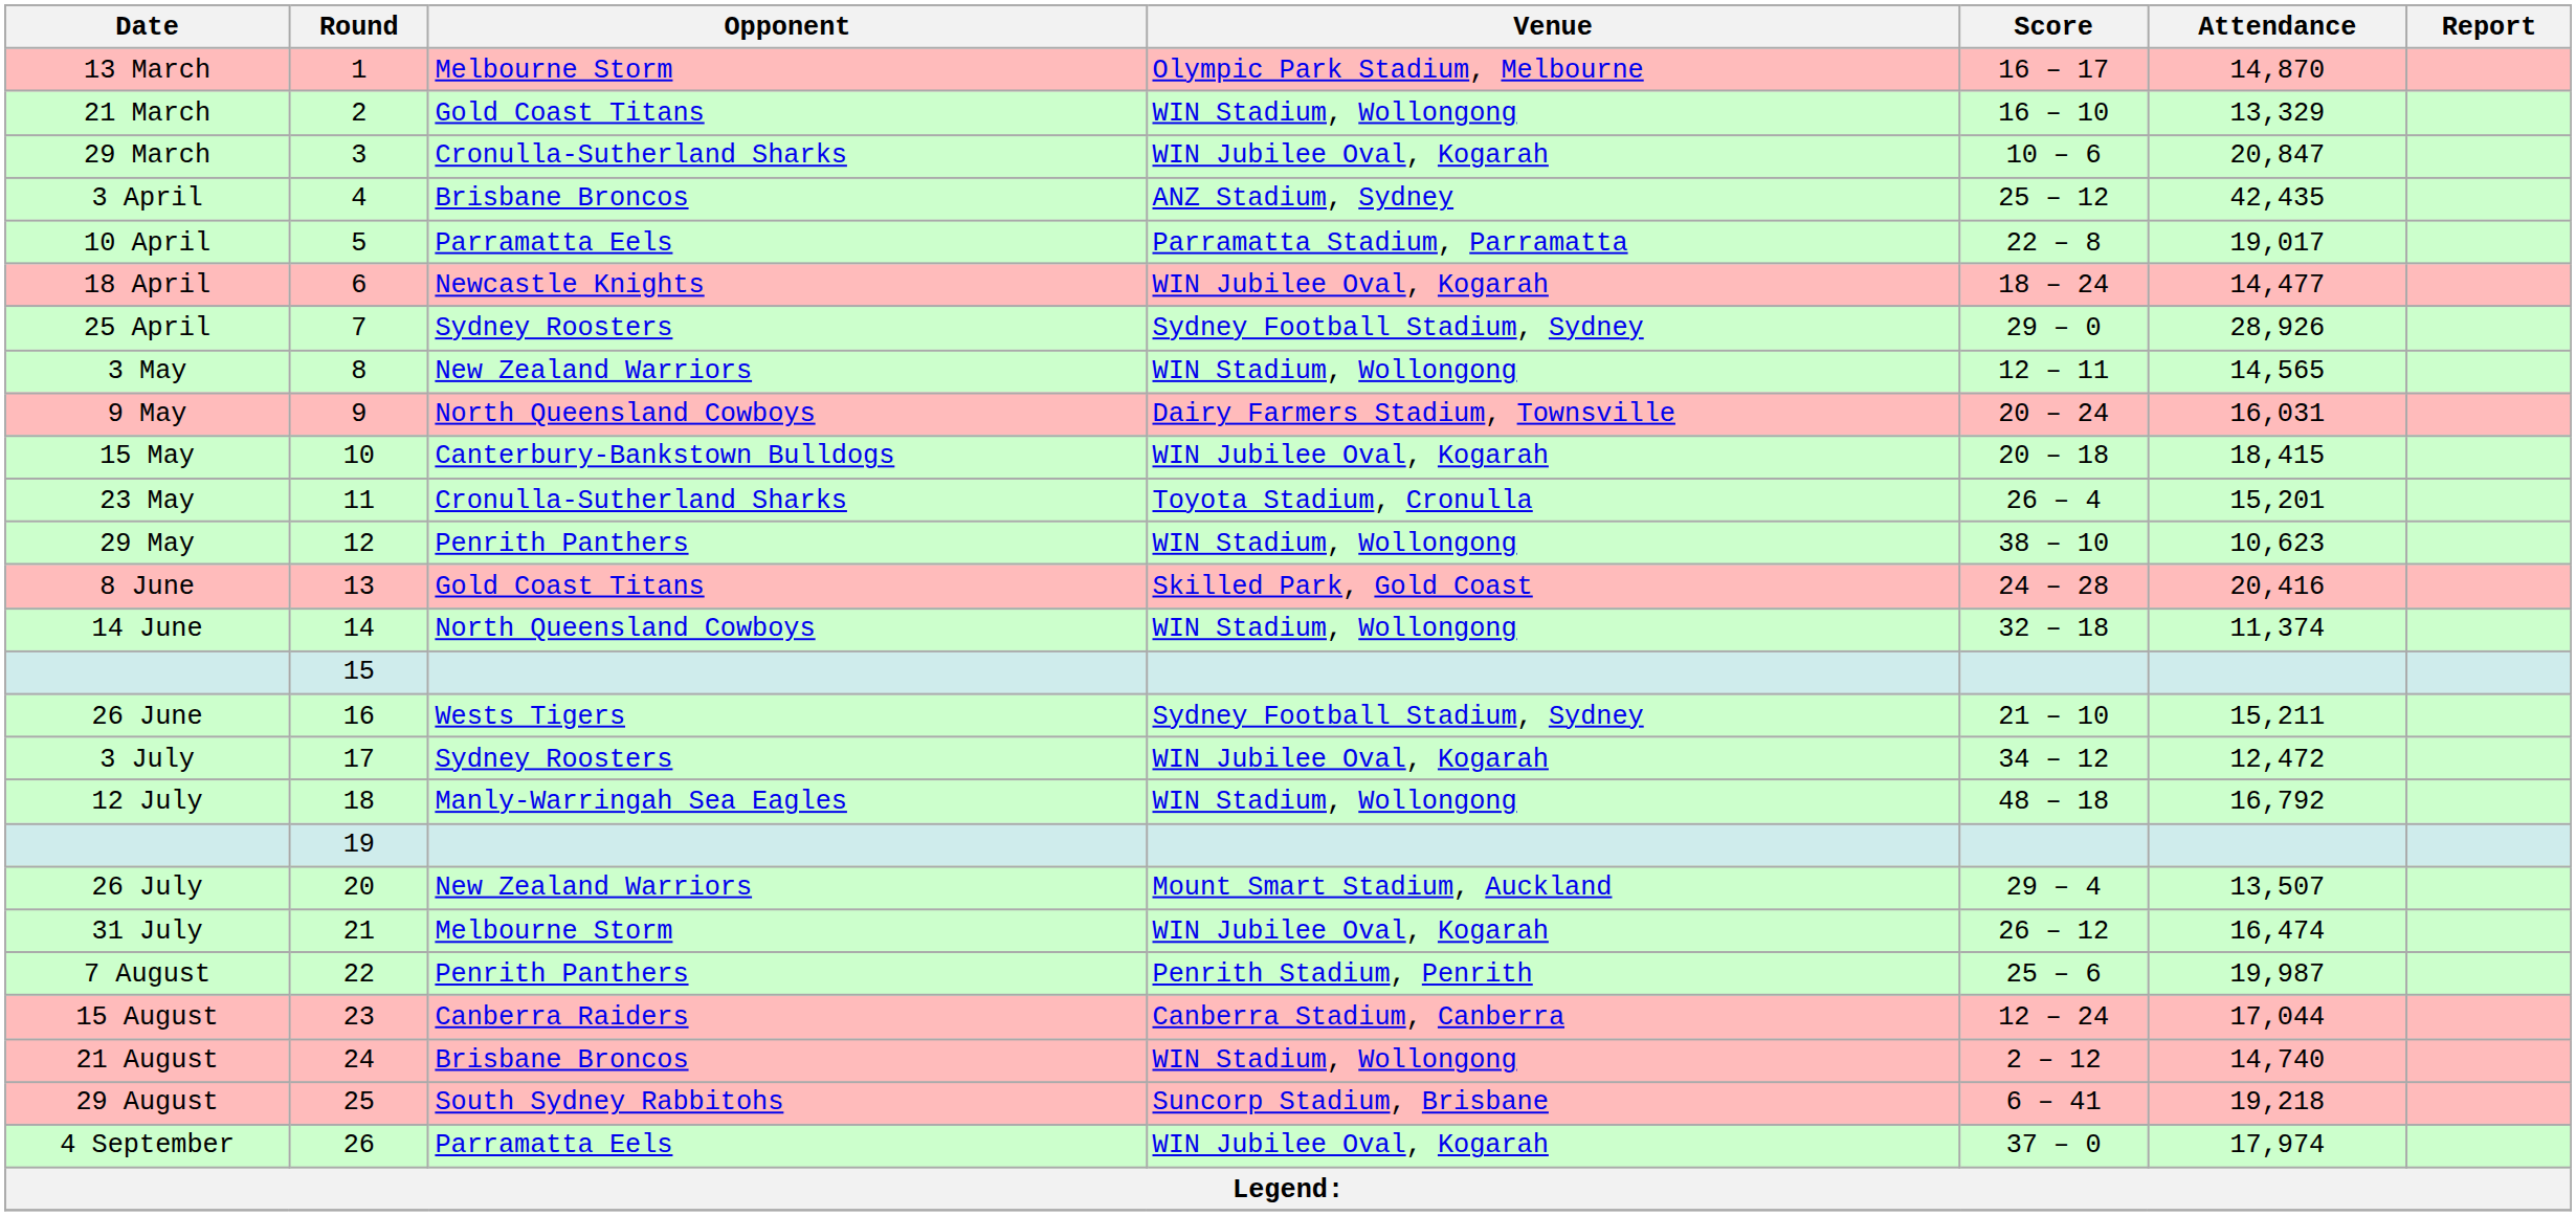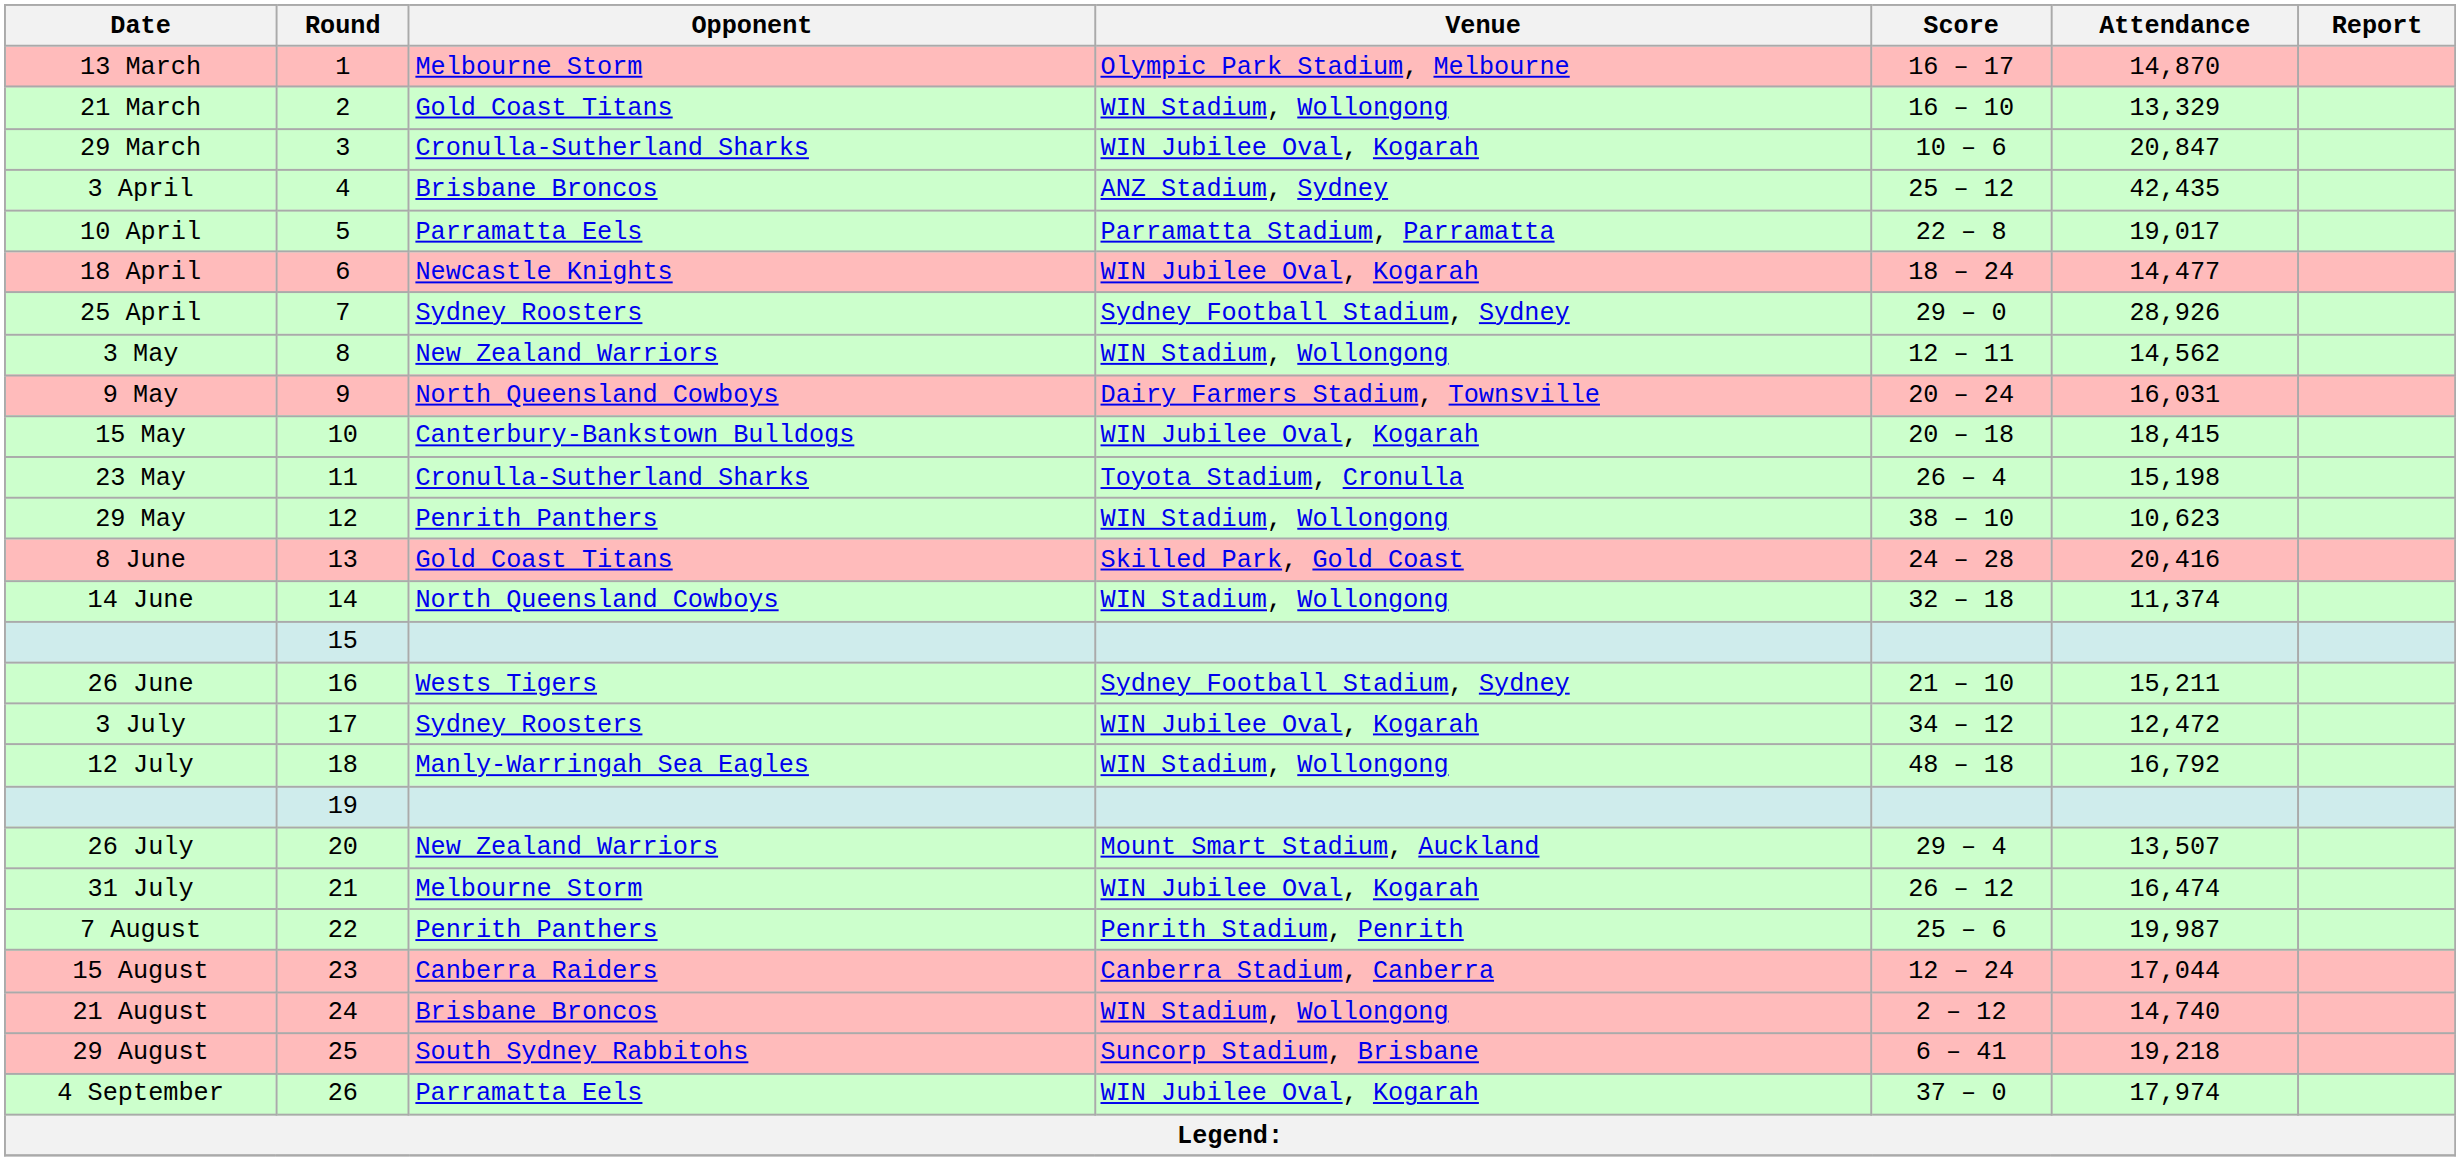 <table class="wikitable" style="font-size:100%;" width="100%">
 <tr>
 <th>Date</th>
 <th>Round</th>
 <th>Opponent</th>
 <th>Venue</th>
 <th>Score</th>
 <th>Attendance</th>
 <th>Report</th>
 </tr>
 <tr bgcolor=#FFBBBB>
 <td style="text-align:center;">13 March</td>
 <td style="text-align:center;">1</td>
 <td> <a href='#'>Melbourne Storm</a></td>
 <td><a href='#'>Olympic Park Stadium</a>, <a href='#'>Melbourne</a></td>
 <td style="text-align:center;">16 – 17</td>
 <td style="text-align:center;">14,870</td>
 <td style="text-align:center;"></td>
 </tr>
 <tr bgcolor=#CCFFCC>
 <td style="text-align:center;">21 March</td>
 <td style="text-align:center;">2</td>
 <td> <a href='#'>Gold Coast Titans</a></td>
 <td><a href='#'>WIN Stadium</a>, <a href='#'>Wollongong</a></td>
 <td style="text-align:center;">16 – 10</td>
 <td style="text-align:center;">13,329</td>
 <td style="text-align:center;"></td>
 </tr>
 <tr bgcolor=#CCFFCC>
 <td style="text-align:center;">29 March</td>
 <td style="text-align:center;">3</td>
 <td> <a href='#'>Cronulla-Sutherland Sharks</a></td>
 <td><a href='#'>WIN Jubilee Oval</a>, <a href='#'>Kogarah</a></td>
 <td style="text-align:center;">10 – 6</td>
 <td style="text-align:center;">20,847</td>
 <td style="text-align:center;"></td>
 </tr>
 <tr bgcolor=#CCFFCC>
 <td style="text-align:center;">3 April</td>
 <td style="text-align:center;">4</td>
 <td> <a href='#'>Brisbane Broncos</a></td>
 <td><a href='#'>ANZ Stadium</a>, <a href='#'>Sydney</a></td>
 <td style="text-align:center;">25 – 12</td>
 <td style="text-align:center;">42,435</td>
 <td style="text-align:center;"></td>
 </tr>
 <tr bgcolor=#CCFFCC>
 <td style="text-align:center;">10 April</td>
 <td style="text-align:center;">5</td>
 <td> <a href='#'>Parramatta Eels</a></td>
 <td><a href='#'>Parramatta Stadium</a>, <a href='#'>Parramatta</a></td>
 <td style="text-align:center;">22 – 8</td>
 <td style="text-align:center;">19,017</td>
 <td style="text-align:center;"></td>
 </tr>
 <tr bgcolor=#FFBBBB>
 <td style="text-align:center;">18 April</td>
 <td style="text-align:center;">6</td>
 <td> <a href='#'>Newcastle Knights</a></td>
 <td><a href='#'>WIN Jubilee Oval</a>, <a href='#'>Kogarah</a></td>
 <td style="text-align:center;">18 – 24</td>
 <td style="text-align:center;">14,477</td>
 <td style="text-align:center;"></td>
 </tr>
 <tr bgcolor=#CCFFCC>
 <td style="text-align:center;">25 April</td>
 <td style="text-align:center;">7</td>
 <td> <a href='#'>Sydney Roosters</a></td>
 <td><a href='#'>Sydney Football Stadium</a>, <a href='#'>Sydney</a></td>
 <td style="text-align:center;">29 – 0</td>
 <td style="text-align:center;">28,926</td>
 <td style="text-align:center;"></td>
 </tr>
 <tr bgcolor=#CCFFCC>
 <td style="text-align:center;">3 May</td>
 <td style="text-align:center;">8</td>
 <td> <a href='#'>New Zealand Warriors</a></td>
 <td><a href='#'>WIN Stadium</a>, <a href='#'>Wollongong</a></td>
 <td style="text-align:center;">12 – 11</td>
-<td style="text-align:center;">14,565</td>
+<td style="text-align:center;">14,562</td>
 <td style="text-align:center;"></td>
 </tr>
 <tr bgcolor=#FFBBBB>
 <td style="text-align:center;">9 May</td>
 <td style="text-align:center;">9</td>
 <td> <a href='#'>North Queensland Cowboys</a></td>
 <td><a href='#'>Dairy Farmers Stadium</a>, <a href='#'>Townsville</a></td>
 <td style="text-align:center;">20 – 24</td>
 <td style="text-align:center;">16,031</td>
 <td style="text-align:center;"></td>
 </tr>
 <tr bgcolor=#CCFFCC>
 <td style="text-align:center;">15 May</td>
 <td style="text-align:center;">10</td>
 <td> <a href='#'>Canterbury-Bankstown Bulldogs</a></td>
 <td><a href='#'>WIN Jubilee Oval</a>, <a href='#'>Kogarah</a></td>
 <td style="text-align:center;">20 – 18</td>
 <td style="text-align:center;">18,415</td>
 <td style="text-align:center;"></td>
 </tr>
 <tr bgcolor=#CCFFCC>
 <td style="text-align:center;">23 May</td>
 <td style="text-align:center;">11</td>
 <td> <a href='#'>Cronulla-Sutherland Sharks</a></td>
 <td><a href='#'>Toyota Stadium</a>, <a href='#'>Cronulla</a></td>
 <td style="text-align:center;">26 – 4</td>
-<td style="text-align:center;">15,201</td>
+<td style="text-align:center;">15,198</td>
 <td style="text-align:center;"></td>
 </tr>
 <tr bgcolor=#CCFFCC>
 <td style="text-align:center;">29 May</td>
 <td style="text-align:center;">12</td>
 <td> <a href='#'>Penrith Panthers</a></td>
 <td><a href='#'>WIN Stadium</a>, <a href='#'>Wollongong</a></td>
 <td style="text-align:center;">38 – 10</td>
 <td style="text-align:center;">10,623</td>
 <td style="text-align:center;"></td>
 </tr>
 <tr bgcolor=#FFBBBB>
 <td style="text-align:center;">8 June</td>
 <td style="text-align:center;">13</td>
 <td> <a href='#'>Gold Coast Titans</a></td>
 <td><a href='#'>Skilled Park</a>, <a href='#'>Gold Coast</a></td>
 <td style="text-align:center;">24 – 28</td>
 <td style="text-align:center;">20,416</td>
 <td style="text-align:center;"></td>
 </tr>
 <tr bgcolor=#CCFFCC>
 <td style="text-align:center;">14 June</td>
 <td style="text-align:center;">14</td>
 <td> <a href='#'>North Queensland Cowboys</a></td>
 <td><a href='#'>WIN Stadium</a>, <a href='#'>Wollongong</a></td>
 <td style="text-align:center;">32 – 18</td>
 <td style="text-align:center;">11,374</td>
 <td style="text-align:center;"></td>
 </tr>
 <tr bgcolor="#cfecec">
 <td></td>
 <td style="text-align:center;">15</td>
 <td></td>
 <td></td>
 <td></td>
 <td></td>
 <td></td>
 </tr>
 <tr bgcolor=#CCFFCC>
 <td style="text-align:center;">26 June</td>
 <td style="text-align:center;">16</td>
 <td> <a href='#'>Wests Tigers</a></td>
 <td><a href='#'>Sydney Football Stadium</a>, <a href='#'>Sydney</a></td>
 <td style="text-align:center;">21 – 10</td>
 <td style="text-align:center;">15,211</td>
 <td style="text-align:center;"></td>
 </tr>
 <tr bgcolor=#CCFFCC>
 <td style="text-align:center;">3 July</td>
 <td style="text-align:center;">17</td>
 <td> <a href='#'>Sydney Roosters</a></td>
 <td><a href='#'>WIN Jubilee Oval</a>, <a href='#'>Kogarah</a></td>
 <td style="text-align:center;">34 – 12</td>
 <td style="text-align:center;">12,472</td>
 <td style="text-align:center;"></td>
 </tr>
 <tr bgcolor=#CCFFCC>
 <td style="text-align:center;">12 July</td>
 <td style="text-align:center;">18</td>
 <td> <a href='#'>Manly-Warringah Sea Eagles</a></td>
 <td><a href='#'>WIN Stadium</a>, <a href='#'>Wollongong</a></td>
 <td style="text-align:center;">48 – 18</td>
 <td style="text-align:center;">16,792</td>
 <td style="text-align:center;"></td>
 </tr>
 <tr bgcolor="#cfecec">
 <td></td>
 <td style="text-align:center;">19</td>
 <td></td>
 <td></td>
 <td></td>
 <td></td>
 <td></td>
 </tr>
 <tr bgcolor=#CCFFCC>
 <td style="text-align:center;">26 July</td>
 <td style="text-align:center;">20</td>
 <td> <a href='#'>New Zealand Warriors</a></td>
 <td><a href='#'>Mount Smart Stadium</a>, <a href='#'>Auckland</a></td>
 <td style="text-align:center;">29 – 4</td>
 <td style="text-align:center;">13,507</td>
 <td style="text-align:center;"></td>
 </tr>
 <tr bgcolor=#CCFFCC>
 <td style="text-align:center;">31 July</td>
 <td style="text-align:center;">21</td>
 <td> <a href='#'>Melbourne Storm</a></td>
 <td><a href='#'>WIN Jubilee Oval</a>, <a href='#'>Kogarah</a></td>
 <td style="text-align:center;">26 – 12</td>
 <td style="text-align:center;">16,474</td>
 <td style="text-align:center;"></td>
 </tr>
 <tr bgcolor=#CCFFCC>
 <td style="text-align:center;">7 August</td>
 <td style="text-align:center;">22</td>
 <td> <a href='#'>Penrith Panthers</a></td>
 <td><a href='#'>Penrith Stadium</a>, <a href='#'>Penrith</a></td>
 <td style="text-align:center;">25 – 6</td>
 <td style="text-align:center;">19,987</td>
 <td style="text-align:center;"></td>
 </tr>
 <tr bgcolor="#FFBBBB">
 <td style="text-align:center;">15 August</td>
 <td style="text-align:center;">23</td>
 <td> <a href='#'>Canberra Raiders</a></td>
 <td><a href='#'>Canberra Stadium</a>, <a href='#'>Canberra</a></td>
 <td style="text-align:center;">12 – 24</td>
 <td style="text-align:center;">17,044</td>
 <td style="text-align:center;"></td>
 </tr>
 <tr bgcolor="#FFBBBB">
 <td style="text-align:center;">21 August</td>
 <td style="text-align:center;">24</td>
 <td> <a href='#'>Brisbane Broncos</a></td>
 <td><a href='#'>WIN Stadium</a>, <a href='#'>Wollongong</a></td>
 <td style="text-align:center;">2 – 12</td>
 <td style="text-align:center;">14,740</td>
 <td style="text-align:center;"></td>
 </tr>
 <tr bgcolor="#FFBBBB">
 <td style="text-align:center;">29 August</td>
 <td style="text-align:center;">25</td>
 <td> <a href='#'>South Sydney Rabbitohs</a></td>
 <td><a href='#'>Suncorp Stadium</a>, <a href='#'>Brisbane</a></td>
 <td style="text-align:center;">6 – 41</td>
 <td style="text-align:center;">19,218</td>
 <td style="text-align:center;"></td>
 </tr>
 <tr bgcolor=#CCFFCC>
 <td style="text-align:center;">4 September</td>
 <td style="text-align:center;">26</td>
 <td> <a href='#'>Parramatta Eels</a></td>
 <td><a href='#'>WIN Jubilee Oval</a>, <a href='#'>Kogarah</a></td>
 <td style="text-align:center;">37 – 0</td>
 <td style="text-align:center;">17,974</td>
 <td style="text-align:center;"></td>
 </tr>
 <tr>
 <th colspan="11"><strong>Legend</strong>:    </th>
 </tr>
 <tr>
 </tr>
 </table>
